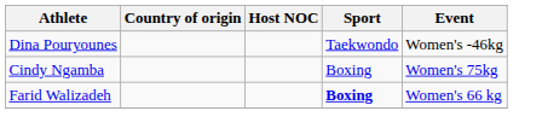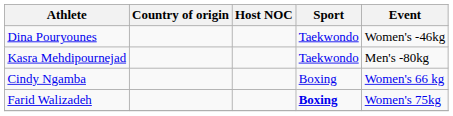 <table class='sortable wikitable' style=font-size:95%>
 <tr>
 <th>Athlete</th>
 <th>Country of origin</th>
 <th>Host NOC</th>
 <th>Sport</th>
 <th>Event</th>
 </tr>
 <tr>
 <td><a href='#'>Dina Pouryounes</a></td>
 <td></td>
 <td></td>
 <td><a href='#'>Taekwondo</a></td>
 <td>Women's -46kg</td>
 </tr>
 <tr>
+<td><a href='#'>Kasra Mehdipournejad</a></td>
+<td></td>
+<td></td>
+<td><a href='#'>Taekwondo</a></td>
+<td>Men's -80kg</td>
+</tr>
+<tr>
 <td><a href='#'>Cindy Ngamba</a></td>
 <td></td>
 <td></td>
 <td><a href='#'>Boxing</a></td>
-<td><a href='#'>Women's 75kg</a></td>
+<td><a href='#'>Women's 66 kg</a></td>
 </tr>
 <tr>
 <td><a href='#'>Farid Walizadeh</a></td>
 <td></td>
 <td></td>
 <td><strong><a href='#'>Boxing</a></strong></td>
-<td><a href='#'>Women's 66 kg</a></td>
+<td><a href='#'>Women's 75kg</a></td>
 </tr>
 <tr>
 </tr>
 </table>
